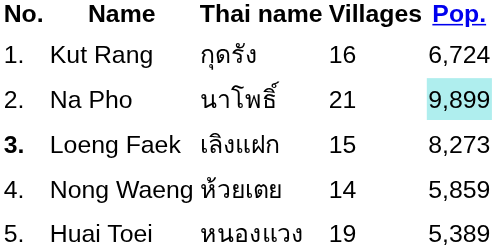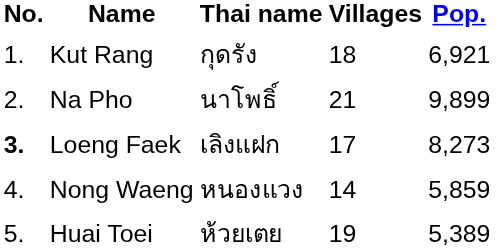 <table>
 <tr>
 <th>No.</th>
 <th>Name</th>
 <th>Thai name</th>
 <th>Villages</th>
 <th><a href='#'>Pop.</a></th>
 </tr>
 <tr>
 <td>1.</td>
 <td>Kut Rang</td>
 <td>กุดรัง</td>
-<td>16</td>
-<td>6,724</td>
+<td>18</td>
+<td>6,921</td>
 <td></td>
 </tr>
 <tr>
 <td>2.</td>
 <td>Na Pho</td>
 <td>นาโพธิ์</td>
 <td>21</td>
-<td style="background: paleturquoise;">9,899</td>
+<td>9,899</td>
 <td></td>
 </tr>
 <tr>
 <td><strong>3.</strong></td>
 <td>Loeng Faek</td>
 <td>เลิงแฝก</td>
-<td>15</td>
+<td>17</td>
 <td>8,273</td>
 <td></td>
 </tr>
 <tr>
 <td>4.</td>
 <td>Nong Waeng</td>
-<td>ห้วยเตย</td>
+<td>หนองแวง</td>
 <td>14</td>
 <td>5,859</td>
 <td></td>
 </tr>
 <tr>
 <td>5.</td>
 <td>Huai Toei</td>
-<td>หนองแวง</td>
+<td>ห้วยเตย</td>
 <td>19</td>
 <td>5,389</td>
 <td></td>
 </tr>
 </table>
